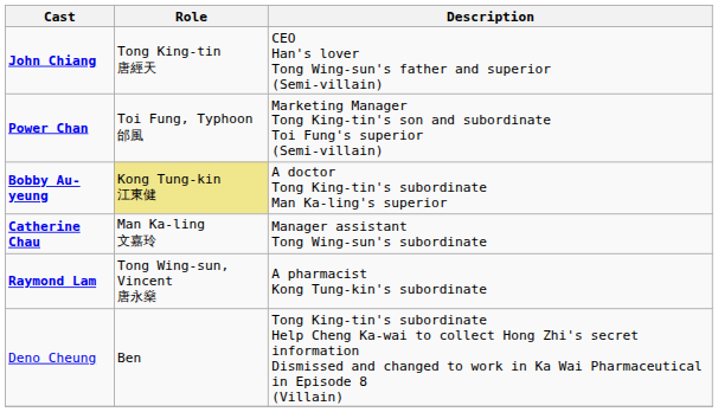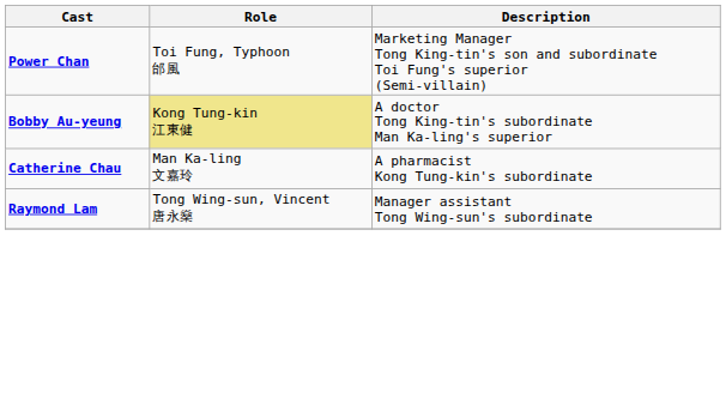 <table class="wikitable" width="55%">
 <tr>
 <th>Cast</th>
 <th>Role</th>
 <th>Description</th>
-</tr>
-<tr>
-<td><strong><a href='#'>John Chiang</a></strong></td>
-<td>Tong King-tin<br>唐經天</td>
-<td>CEO<br>Han's lover<br>Tong Wing-sun's father and superior<br>(Semi-villain)</td>
 </tr>
 <tr>
 <td><strong><a href='#'>Power Chan</a></strong></td>
 <td>Toi Fung, Typhoon<br>邰風</td>
 <td>Marketing Manager<br>Tong King-tin's son and subordinate<br>Toi Fung's superior<br>(Semi-villain)</td>
 </tr>
 <tr>
 <td><strong><a href='#'>Bobby Au-yeung</a></strong></td>
 <td style="background: khaki;">Kong Tung-kin<br>江東健</td>
 <td>A doctor<br>Tong King-tin's subordinate<br>Man Ka-ling's superior</td>
 </tr>
 <tr>
 <td><strong><a href='#'>Catherine Chau</a></strong></td>
 <td>Man Ka-ling<br>文嘉玲</td>
-<td>Manager assistant<br>Tong Wing-sun's subordinate</td>
+<td>A pharmacist<br>Kong Tung-kin's subordinate</td>
 </tr>
 <tr>
 <td><strong><a href='#'>Raymond Lam</a></strong></td>
 <td>Tong Wing-sun, Vincent<br>唐永燊</td>
-<td>A pharmacist<br>Kong Tung-kin's subordinate</td>
-</tr>
-<tr>
-<td><a href='#'>Deno Cheung</a></td>
-<td>Ben</td>
-<td>Tong King-tin's subordinate<br>Help Cheng Ka-wai to collect Hong Zhi's secret information<br>Dismissed and changed to work in Ka Wai Pharmaceutical in Episode 8<br>(Villain)</td>
+<td>Manager assistant<br>Tong Wing-sun's subordinate</td>
 </tr>
 <tr>
 </tr>
 </table>
